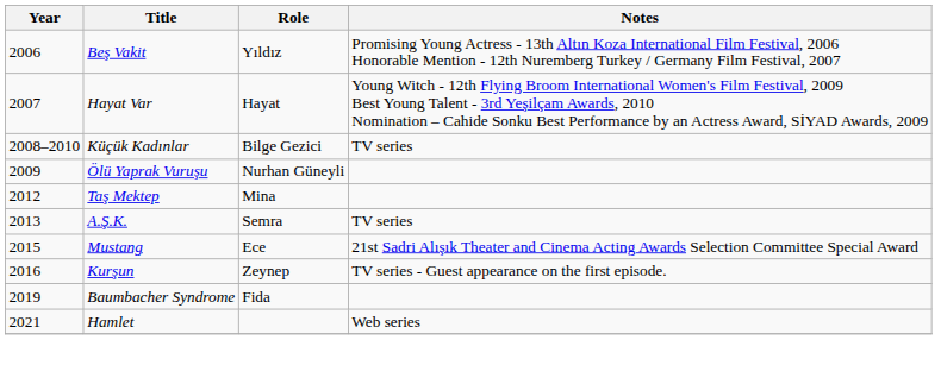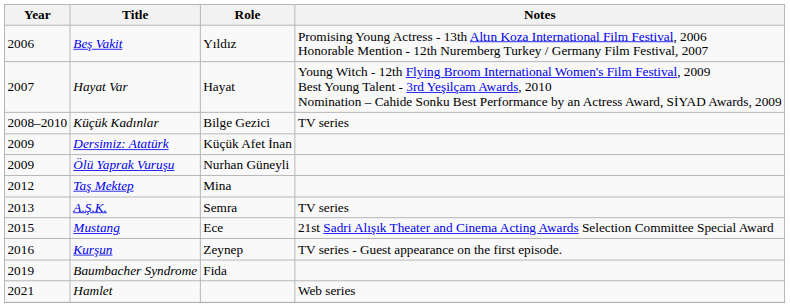 <table class="wikitable sortable">
 <tr>
 <th>Year</th>
 <th>Title</th>
 <th>Role</th>
 <th class="unsortable">Notes</th>
 </tr>
 <tr>
 <td>2006</td>
 <td><em><a href='#'>Beş Vakit</a></em></td>
 <td>Yıldız</td>
 <td>Promising Young Actress - 13th <a href='#'>Altın Koza International Film Festival</a>, 2006 <br> Honorable Mention - 12th Nuremberg Turkey / Germany Film Festival, 2007</td>
 </tr>
 <tr>
 <td>2007</td>
 <td><em>Hayat Var</em></td>
 <td>Hayat</td>
 <td>Young Witch - 12th <a href='#'>Flying Broom International Women's Film Festival</a>, 2009 <br> Best Young Talent - <a href='#'>3rd Yeşilçam Awards</a>, 2010 <br> Nomination – Cahide Sonku Best Performance by an Actress Award, SİYAD Awards, 2009</td>
 </tr>
 <tr>
 <td>2008–2010</td>
 <td><em>Küçük Kadınlar</em></td>
 <td>Bilge Gezici</td>
 <td>TV series</td>
+</tr>
+<tr>
+<td>2009</td>
+<td><em><a href='#'>Dersimiz: Atatürk</a></em></td>
+<td>Küçük Afet İnan</td>
+<td></td>
 </tr>
 <tr>
 <td>2009</td>
 <td><em><a href='#'>Ölü Yaprak Vuruşu</a></em></td>
 <td>Nurhan Güneyli</td>
 <td></td>
 </tr>
 <tr>
 <td>2012</td>
 <td><em><a href='#'>Taş Mektep</a></em></td>
 <td>Mina</td>
 <td></td>
 </tr>
 <tr>
 <td>2013</td>
 <td><em><a href='#'>A.Ş.K.</a></em></td>
 <td>Semra</td>
 <td>TV series</td>
 </tr>
 <tr>
 <td>2015</td>
 <td><em><a href='#'>Mustang</a></em></td>
 <td>Ece</td>
 <td>21st <a href='#'>Sadri Alışık Theater and Cinema Acting Awards</a> Selection Committee Special Award</td>
 </tr>
 <tr>
 <td>2016</td>
 <td><em><a href='#'>Kurşun</a></em></td>
 <td>Zeynep</td>
 <td>TV series - Guest appearance on the first episode.</td>
 </tr>
 <tr>
 <td>2019</td>
 <td><em>Baumbacher Syndrome</em></td>
 <td>Fida</td>
 <td></td>
 </tr>
 <tr>
 <td>2021</td>
 <td><em>Hamlet</em></td>
 <td></td>
 <td>Web series</td>
 </tr>
 <tr>
 </tr>
 </table>
